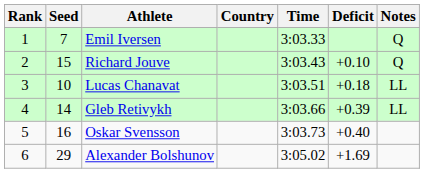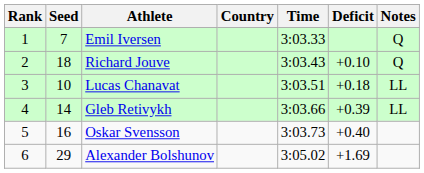 <table class="wikitable sortable" style="text-align:center">
 <tr>
 <th>Rank</th>
 <th>Seed</th>
 <th>Athlete</th>
 <th>Country</th>
 <th>Time</th>
 <th>Deficit</th>
 <th>Notes</th>
 </tr>
 <tr bgcolor=ccffcc>
 <td>1</td>
 <td>7</td>
 <td align=left><a href='#'>Emil Iversen</a></td>
 <td align=left></td>
 <td>3:03.33</td>
 <td></td>
 <td>Q</td>
 </tr>
 <tr bgcolor=ccffcc>
 <td>2</td>
-<td>15</td>
+<td>18</td>
 <td align=left><a href='#'>Richard Jouve</a></td>
 <td align=left></td>
 <td>3:03.43</td>
 <td>+0.10</td>
 <td>Q</td>
 </tr>
 <tr bgcolor=ccffcc>
 <td>3</td>
 <td>10</td>
 <td align=left><a href='#'>Lucas Chanavat</a></td>
 <td align=left></td>
 <td>3:03.51</td>
 <td>+0.18</td>
 <td>LL</td>
 </tr>
 <tr bgcolor=ccffcc>
 <td>4</td>
 <td>14</td>
 <td align=left><a href='#'>Gleb Retivykh</a></td>
 <td align=left></td>
 <td>3:03.66</td>
 <td>+0.39</td>
 <td>LL</td>
 </tr>
 <tr>
 <td>5</td>
 <td>16</td>
 <td align=left><a href='#'>Oskar Svensson</a></td>
 <td align=left></td>
 <td>3:03.73</td>
 <td>+0.40</td>
 <td></td>
 </tr>
 <tr>
 <td>6</td>
 <td>29</td>
 <td align=left><a href='#'>Alexander Bolshunov</a></td>
 <td align=left></td>
 <td>3:05.02</td>
 <td>+1.69</td>
 <td></td>
 </tr>
 </table>
